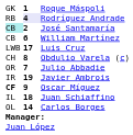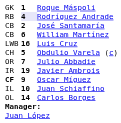 <table style="font-size:90%; margin:0.2em auto;" cellspacing="0" cellpadding="0">
 <tr>
 <th width="25"></th>
 <th width="25"></th>
 <td></td>
 </tr>
 <tr>
 <td>GK</td>
 <td><strong>1</strong></td>
 <td><a href='#'>Roque Máspoli</a></td>
 </tr>
 <tr>
 <td>RB</td>
 <td style="background: lavender;"><strong>4</strong></td>
 <td><a href='#'>Rodríguez Andrade</a></td>
 </tr>
 <tr>
-<td style="background: paleturquoise;">CB</td>
+<td>CB</td>
 <td><strong>2</strong></td>
 <td><a href='#'>José Santamaría</a></td>
 </tr>
 <tr>
 <td>CB</td>
 <td><strong>6</strong></td>
 <td><a href='#'>William Martínez</a></td>
 </tr>
 <tr>
 <td>LWB</td>
-<td><strong>17</strong></td>
+<td><strong>16</strong></td>
 <td><a href='#'>Luis Cruz</a></td>
 </tr>
 <tr>
 <td>CH</td>
-<td><strong>8</strong></td>
+<td><strong>5</strong></td>
 <td><a href='#'>Obdulio Varela</a> (<a href='#'>c</a>)</td>
 </tr>
 <tr>
 <td>OR</td>
 <td><strong>7</strong></td>
 <td><a href='#'>Julio Abbadie</a></td>
 </tr>
 <tr>
 <td>IR</td>
 <td><strong>19</strong></td>
 <td><a href='#'>Javier Ambrois</a></td>
 </tr>
 <tr>
 <td><strong>CF</strong></td>
 <td><strong>9</strong></td>
 <td><a href='#'>Oscar Míguez</a></td>
 </tr>
 <tr>
 <td>IL</td>
-<td><strong>18</strong></td>
+<td><strong>10</strong></td>
 <td><a href='#'>Juan Schiaffino</a></td>
 </tr>
 <tr>
 <td>OL</td>
 <td><strong>14</strong></td>
 <td><a href='#'>Carlos Borges</a></td>
 </tr>
 <tr>
 <td colspan=3><strong>Manager:</strong></td>
 </tr>
 <tr>
 <td colspan=4> <a href='#'>Juan López</a></td>
 </tr>
 </table>
